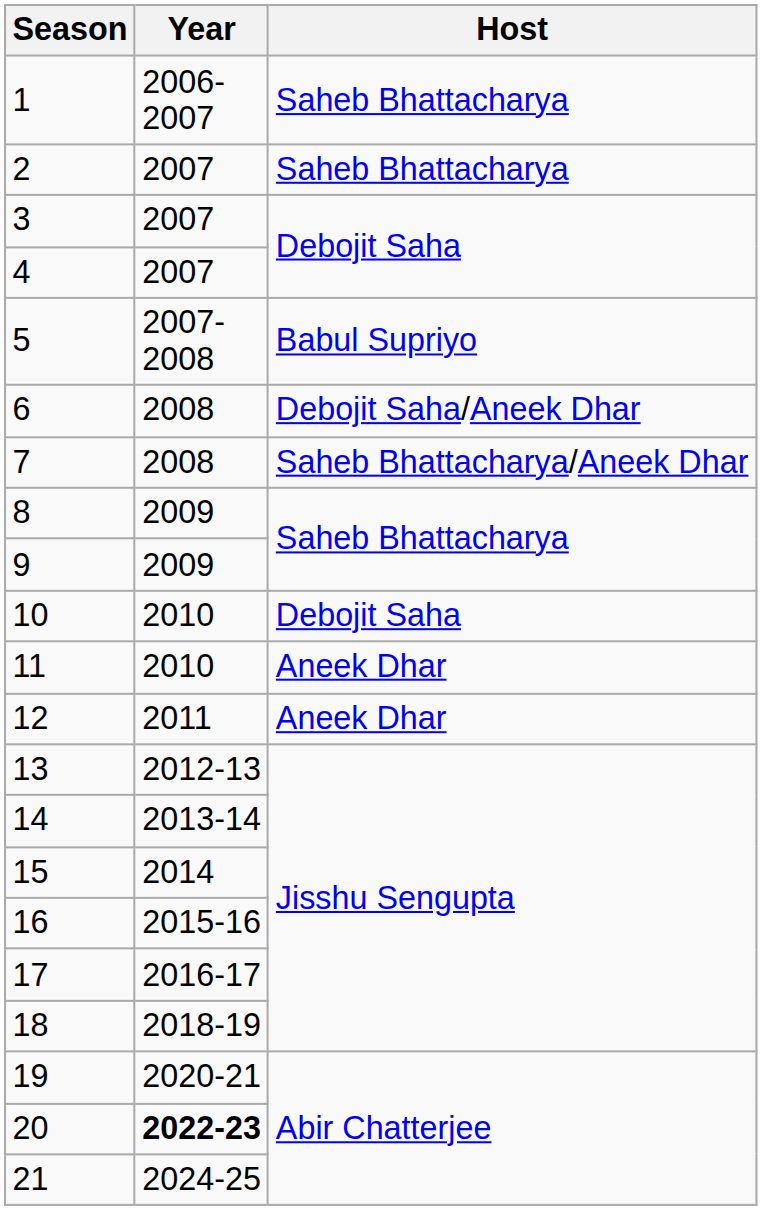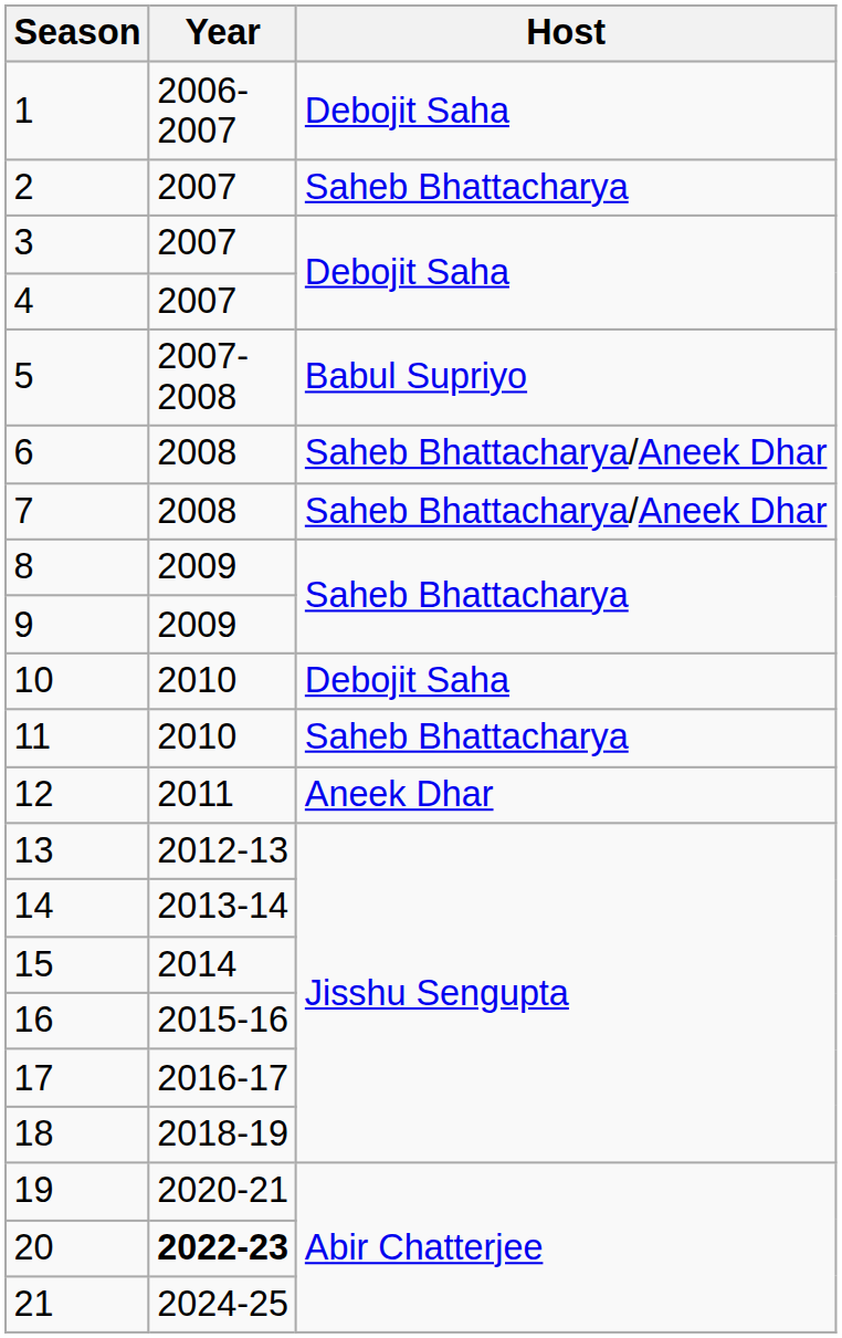 <table class="wikitable">
 <tr>
 <th>Season</th>
 <th>Year</th>
 <th>Host</th>
 </tr>
 <tr>
 <td>1</td>
 <td>2006-<br>2007</td>
-<td><a href='#'>Saheb Bhattacharya</a></td>
+<td><a href='#'>Debojit Saha</a></td>
 </tr>
 <tr>
 <td>2</td>
 <td>2007</td>
 <td><a href='#'>Saheb Bhattacharya</a></td>
 </tr>
 <tr>
 <td>3</td>
 <td>2007</td>
 <td rowspan="2"><a href='#'>Debojit Saha</a></td>
 </tr>
 <tr>
 <td>4</td>
 <td>2007</td>
 </tr>
 <tr>
 <td>5</td>
 <td>2007-<br>2008</td>
 <td><a href='#'>Babul Supriyo</a></td>
 </tr>
 <tr>
 <td>6</td>
 <td>2008</td>
-<td><a href='#'>Debojit Saha</a>/<a href='#'>Aneek Dhar</a></td>
+<td><a href='#'>Saheb Bhattacharya</a>/<a href='#'>Aneek Dhar</a></td>
 </tr>
 <tr>
 <td>7</td>
 <td>2008</td>
 <td><a href='#'>Saheb Bhattacharya</a>/<a href='#'>Aneek Dhar</a></td>
 </tr>
 <tr>
 <td>8</td>
 <td>2009</td>
 <td rowspan="2"><a href='#'>Saheb Bhattacharya</a></td>
 </tr>
 <tr>
 <td>9</td>
 <td>2009</td>
 </tr>
 <tr>
 <td>10</td>
 <td>2010</td>
 <td><a href='#'>Debojit Saha</a></td>
 </tr>
 <tr>
 <td>11</td>
 <td>2010</td>
-<td><a href='#'>Aneek Dhar</a></td>
+<td><a href='#'>Saheb Bhattacharya</a></td>
 </tr>
 <tr>
 <td>12</td>
 <td>2011</td>
 <td><a href='#'>Aneek Dhar</a></td>
 </tr>
 <tr>
 <td>13</td>
 <td>2012-13</td>
 <td rowspan="6"><a href='#'>Jisshu Sengupta</a></td>
 </tr>
 <tr>
 <td>14</td>
 <td>2013-14</td>
 </tr>
 <tr>
 <td>15</td>
 <td>2014</td>
 </tr>
 <tr>
 <td>16</td>
 <td>2015-16</td>
 </tr>
 <tr>
 <td>17</td>
 <td>2016-17</td>
 </tr>
 <tr>
 <td>18</td>
 <td>2018-19</td>
 </tr>
 <tr>
 <td>19</td>
 <td>2020-21</td>
 <td rowspan="3"><a href='#'>Abir Chatterjee</a></td>
 </tr>
 <tr>
 <td>20</td>
 <td><strong>2022-23</strong></td>
 </tr>
 <tr>
 <td>21</td>
 <td>2024-25</td>
 </tr>
 </table>
